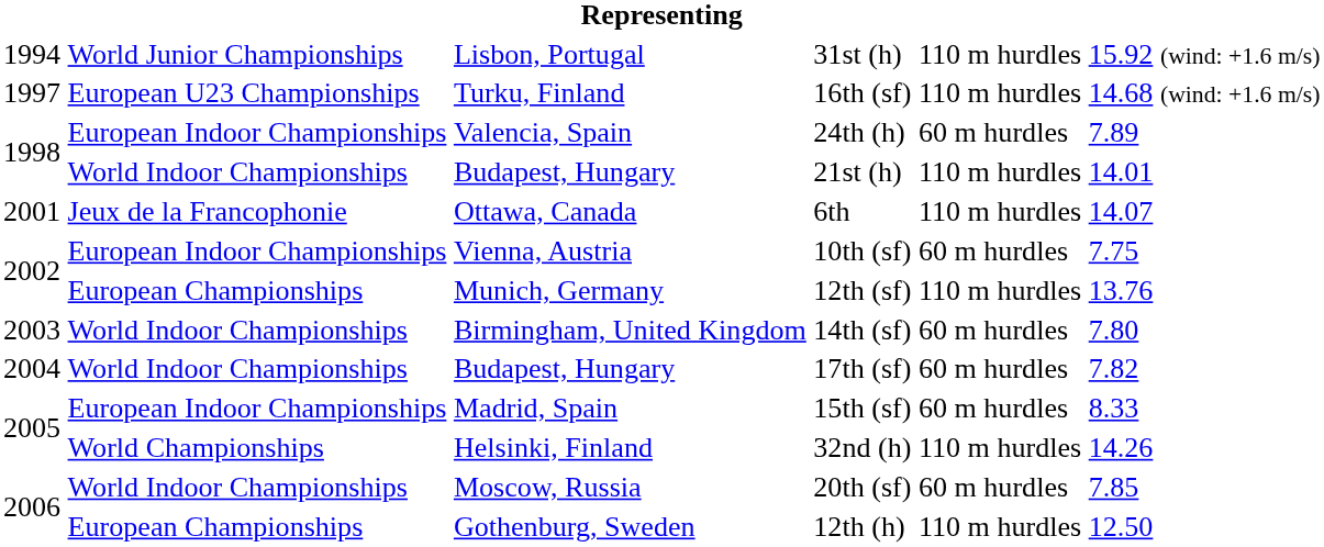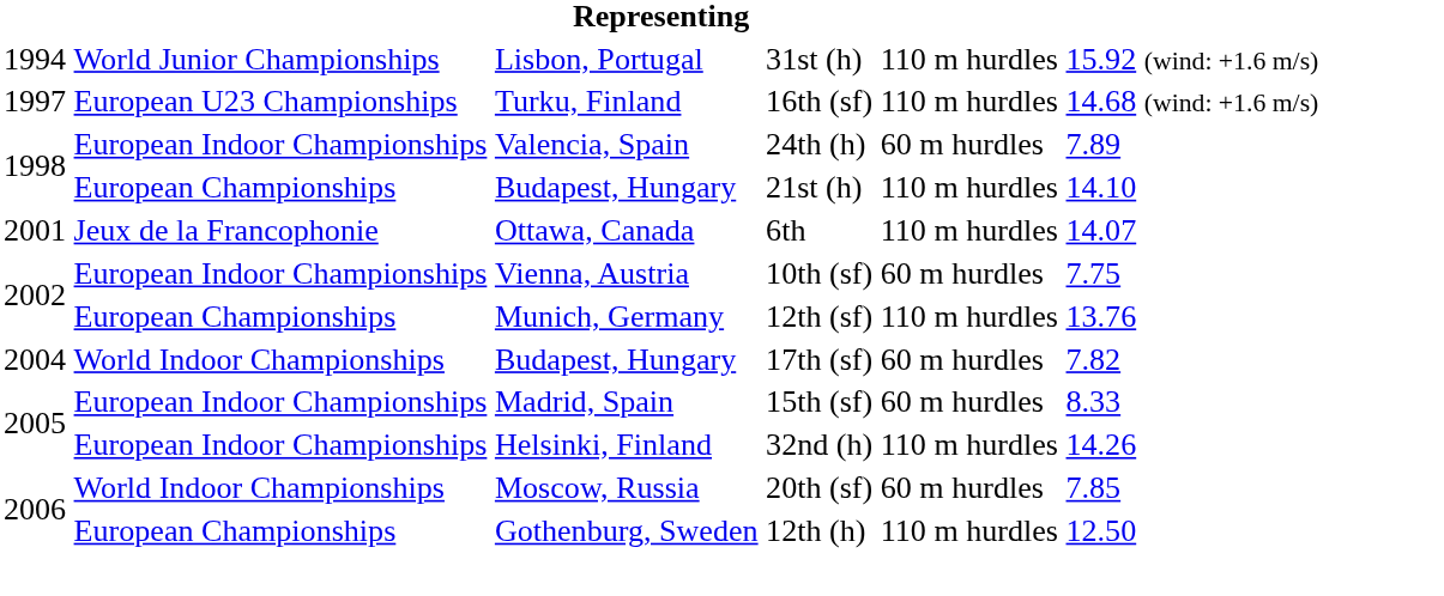 <table>
 <tr>
 <th colspan="6">Representing </th>
 </tr>
 <tr>
 <td>1994</td>
 <td><a href='#'>World Junior Championships</a></td>
 <td><a href='#'>Lisbon, Portugal</a></td>
 <td>31st (h)</td>
 <td>110 m hurdles</td>
 <td><a href='#'>15.92</a> <small>(wind: +1.6 m/s)</small></td>
 </tr>
 <tr>
 <td>1997</td>
 <td><a href='#'>European U23 Championships</a></td>
 <td><a href='#'>Turku, Finland</a></td>
 <td>16th (sf)</td>
 <td>110 m hurdles</td>
 <td><a href='#'>14.68</a> <small>(wind: +1.6 m/s)</small></td>
 </tr>
 <tr>
 <td rowspan=2>1998</td>
 <td><a href='#'>European Indoor Championships</a></td>
 <td><a href='#'>Valencia, Spain</a></td>
 <td>24th (h)</td>
 <td>60 m hurdles</td>
 <td><a href='#'>7.89</a></td>
 </tr>
 <tr>
-<td><a href='#'>World Indoor Championships</a></td>
+<td><a href='#'>European Championships</a></td>
 <td><a href='#'>Budapest, Hungary</a></td>
 <td>21st (h)</td>
 <td>110 m hurdles</td>
-<td><a href='#'>14.01</a></td>
+<td><a href='#'>14.10</a></td>
 </tr>
 <tr>
 <td>2001</td>
 <td><a href='#'>Jeux de la Francophonie</a></td>
 <td><a href='#'>Ottawa, Canada</a></td>
 <td>6th</td>
 <td>110 m hurdles</td>
 <td><a href='#'>14.07</a></td>
 </tr>
 <tr>
 <td rowspan=2>2002</td>
 <td><a href='#'>European Indoor Championships</a></td>
 <td><a href='#'>Vienna, Austria</a></td>
 <td>10th (sf)</td>
 <td>60 m hurdles</td>
 <td><a href='#'>7.75</a></td>
 </tr>
 <tr>
 <td><a href='#'>European Championships</a></td>
 <td><a href='#'>Munich, Germany</a></td>
 <td>12th (sf)</td>
 <td>110 m hurdles</td>
 <td><a href='#'>13.76</a></td>
 </tr>
 <tr>
-<td>2003</td>
-<td><a href='#'>World Indoor Championships</a></td>
-<td><a href='#'>Birmingham, United Kingdom</a></td>
-<td>14th (sf)</td>
-<td>60 m hurdles</td>
-<td><a href='#'>7.80</a></td>
-</tr>
-<tr>
 <td>2004</td>
 <td><a href='#'>World Indoor Championships</a></td>
 <td><a href='#'>Budapest, Hungary</a></td>
 <td>17th (sf)</td>
 <td>60 m hurdles</td>
 <td><a href='#'>7.82</a></td>
 </tr>
 <tr>
 <td rowspan=2>2005</td>
 <td><a href='#'>European Indoor Championships</a></td>
 <td><a href='#'>Madrid, Spain</a></td>
 <td>15th (sf)</td>
 <td>60 m hurdles</td>
 <td><a href='#'>8.33</a></td>
 </tr>
 <tr>
-<td><a href='#'>World Championships</a></td>
+<td><a href='#'>European Indoor Championships</a></td>
 <td><a href='#'>Helsinki, Finland</a></td>
 <td>32nd (h)</td>
 <td>110 m hurdles</td>
 <td><a href='#'>14.26</a></td>
 </tr>
 <tr>
 <td rowspan=2>2006</td>
 <td><a href='#'>World Indoor Championships</a></td>
 <td><a href='#'>Moscow, Russia</a></td>
 <td>20th (sf)</td>
 <td>60 m hurdles</td>
 <td><a href='#'>7.85</a></td>
 </tr>
 <tr>
 <td><a href='#'>European Championships</a></td>
 <td><a href='#'>Gothenburg, Sweden</a></td>
 <td>12th (h)</td>
 <td>110 m hurdles</td>
 <td><a href='#'>12.50</a></td>
 </tr>
 </table>
